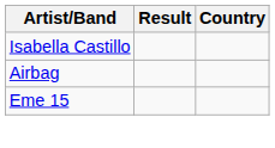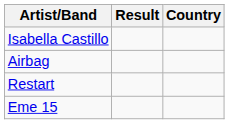 <table class="wikitable">
 <tr>
 <th>Artist/Band</th>
 <th>Result</th>
 <th>Country</th>
 </tr>
 <tr>
 <td><a href='#'>Isabella Castillo</a></td>
 <td></td>
 <td></td>
 </tr>
 <tr>
 <td><a href='#'>Airbag</a></td>
 <td></td>
 <td></td>
 </tr>
 <tr>
+<td><a href='#'>Restart</a></td>
+<td></td>
+<td></td>
+</tr>
+<tr>
 <td><a href='#'>Eme 15</a></td>
 <td></td>
 <td></td>
 </tr>
 </table>
